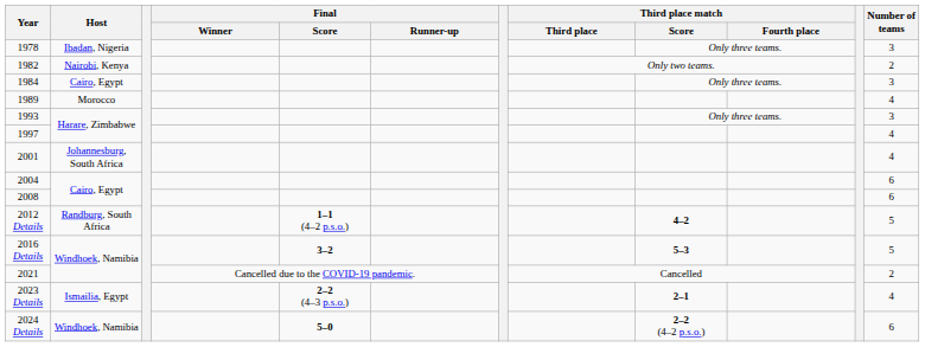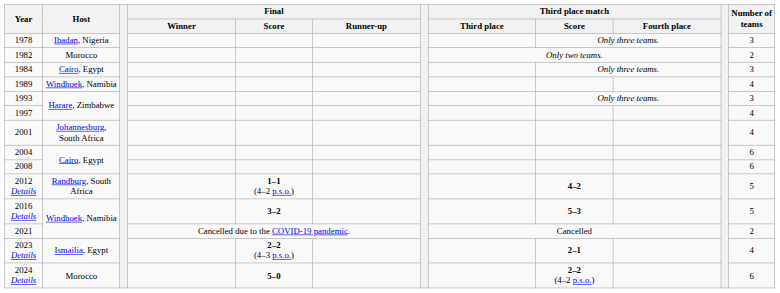 <table class="wikitable" style="text-align:center;width:100%; font-size:90%;">
 <tr>
 <th rowspan=2 width=5%>Year</th>
 <th rowspan=2 width=10%>Host</th>
 <th width=1% rowspan=16></th>
 <th colspan=3>Final</th>
 <th width=1% rowspan=16></th>
 <th colspan=3>Third place match</th>
 <th width=1% rowspan=16></th>
 <th width=6% rowspan=2>Number of teams</th>
 </tr>
 <tr>
 <th width=14%>Winner</th>
 <th width=10%>Score</th>
 <th width=14%>Runner-up</th>
 <th width=14%>Third place</th>
 <th width=10%>Score</th>
 <th width=14%>Fourth place</th>
 </tr>
 <tr>
 <td>1978</td>
 <td><a href='#'>Ibadan</a>, Nigeria</td>
 <td><strong></strong></td>
 <td></td>
 <td></td>
 <td></td>
 <td colspan=2><em>Only three teams.</em></td>
 <td>3</td>
 </tr>
 <tr>
 <td>1982</td>
-<td><a href='#'>Nairobi</a>, Kenya</td>
+<td>Morocco</td>
 <td><strong></strong></td>
 <td></td>
 <td></td>
 <td colspan=3><em>Only two teams.</em></td>
 <td>2</td>
 </tr>
 <tr>
 <td>1984</td>
 <td><a href='#'>Cairo</a>, Egypt</td>
 <td><strong></strong></td>
 <td></td>
 <td></td>
 <td></td>
 <td colspan=2><em>Only three teams.</em></td>
 <td>3</td>
 </tr>
 <tr>
 <td>1989</td>
-<td>Morocco</td>
+<td><a href='#'>Windhoek</a>, Namibia</td>
 <td><strong></strong></td>
 <td></td>
 <td></td>
 <td></td>
 <td></td>
 <td></td>
 <td>4</td>
 </tr>
 <tr>
 <td>1993</td>
 <td rowspan=2><a href='#'>Harare</a>, Zimbabwe</td>
 <td><strong></strong></td>
 <td></td>
 <td></td>
 <td></td>
 <td colspan=2><em>Only three teams.</em></td>
 <td>3</td>
 </tr>
 <tr>
 <td>1997</td>
 <td><strong></strong></td>
 <td></td>
 <td></td>
 <td></td>
 <td></td>
 <td></td>
 <td>4</td>
 </tr>
 <tr>
 <td>2001</td>
 <td><a href='#'>Johannesburg</a>, South Africa</td>
 <td><strong></strong></td>
 <td></td>
 <td></td>
 <td></td>
 <td></td>
 <td></td>
 <td>4</td>
 </tr>
 <tr>
 <td>2004</td>
 <td rowspan=2><a href='#'>Cairo</a>, Egypt</td>
 <td><strong></strong></td>
 <td></td>
 <td></td>
 <td></td>
 <td></td>
 <td></td>
 <td>6</td>
 </tr>
 <tr>
 <td>2008</td>
 <td><strong></strong></td>
 <td></td>
 <td></td>
 <td></td>
 <td></td>
 <td></td>
 <td>6</td>
 </tr>
 <tr>
 <td>2012<br><em><a href='#'>Details</a></em></td>
 <td><a href='#'>Randburg</a>, South Africa</td>
 <td><strong></strong></td>
 <td><strong>1–1</strong><br>(4–2 <a href='#'>p.s.o.</a>)</td>
 <td></td>
 <td></td>
 <td><strong>4–2</strong></td>
 <td></td>
 <td>5</td>
 </tr>
 <tr>
 <td>2016<br><em><a href='#'>Details</a></em></td>
 <td rowspan=2><a href='#'>Windhoek</a>, Namibia</td>
 <td><strong></strong></td>
 <td><strong>3–2</strong></td>
 <td></td>
 <td></td>
 <td><strong>5–3</strong></td>
 <td></td>
 <td>5</td>
 </tr>
 <tr>
 <td>2021</td>
 <td colspan=3>Cancelled due to the <a href='#'>COVID-19 pandemic</a>.</td>
 <td colspan=3>Cancelled</td>
 <td>2</td>
 </tr>
 <tr>
 <td>2023<br><em><a href='#'>Details</a></em></td>
 <td><a href='#'>Ismailia</a>, Egypt</td>
 <td></td>
 <td><strong>2–2</strong><br>(4–3 <a href='#'>p.s.o.</a>)</td>
 <td></td>
 <td></td>
 <td><strong>2–1</strong></td>
 <td></td>
 <td>4</td>
 </tr>
 <tr>
 <td>2024<br><em><a href='#'>Details</a></em></td>
-<td><a href='#'>Windhoek</a>, Namibia</td>
+<td>Morocco</td>
 <td><strong></strong></td>
 <td><strong>5–0</strong></td>
 <td></td>
 <td></td>
 <td><strong>2–2</strong><br>(4–2 <a href='#'>p.s.o.</a>)</td>
 <td></td>
 <td>6</td>
 </tr>
 </table>
